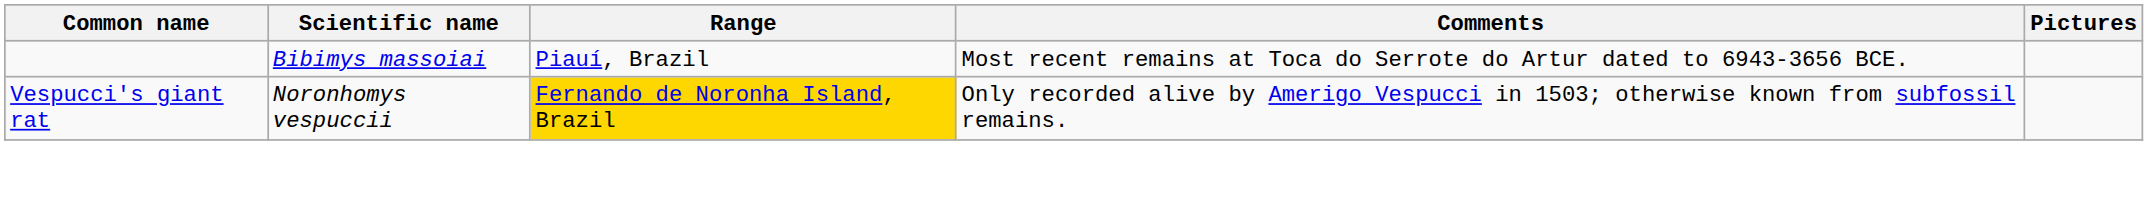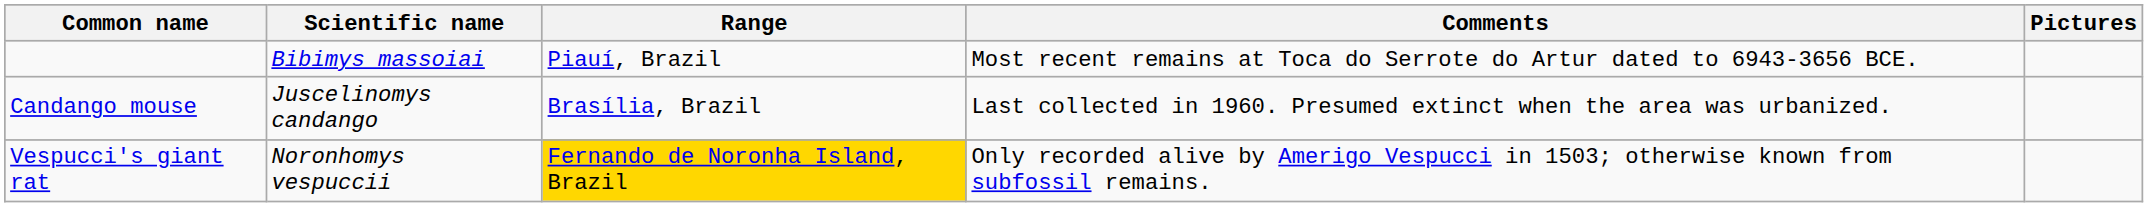 <table class="wikitable">
 <tr>
 <th>Common name</th>
 <th>Scientific name</th>
 <th>Range</th>
 <th class="unsortable">Comments</th>
 <th>Pictures</th>
 </tr>
 <tr>
 <td></td>
 <td><em><a href='#'>Bibimys massoiai</a></em></td>
 <td><a href='#'>Piauí</a>, Brazil</td>
 <td>Most recent remains at Toca do Serrote do Artur dated to 6943-3656 BCE.</td>
 </tr>
 <tr>
+<td><a href='#'>Candango mouse</a></td>
+<td><em>Juscelinomys candango</em></td>
+<td><a href='#'>Brasília</a>, Brazil</td>
+<td>Last collected in 1960. Presumed extinct when the area was urbanized.</td>
+<td></td>
+</tr>
+<tr>
 <td><a href='#'>Vespucci's giant rat</a></td>
 <td><em>Noronhomys vespuccii</em></td>
 <td style="background: gold;"><a href='#'>Fernando de Noronha Island</a>, Brazil</td>
 <td>Only recorded alive by <a href='#'>Amerigo Vespucci</a> in 1503; otherwise known from <a href='#'>subfossil</a> remains.</td>
 <td></td>
 </tr>
 </table>
